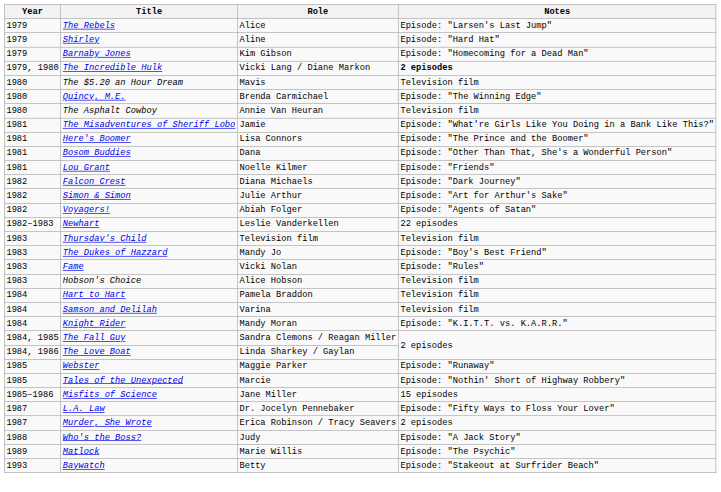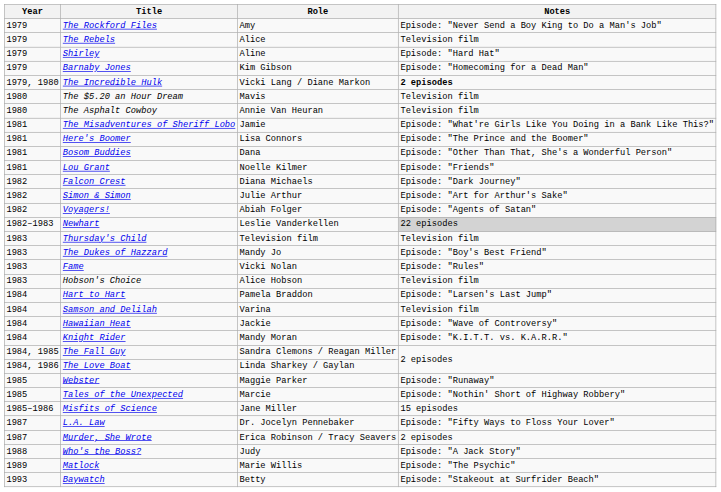 <table class="wikitable sortable">
 <tr>
 <th>Year</th>
 <th>Title</th>
 <th>Role</th>
 <th>Notes</th>
 </tr>
 <tr>
 <td>1979</td>
+<td><em><a href='#'>The Rockford Files</a></em></td>
+<td>Amy</td>
+<td>Episode: "Never Send a Boy King to Do a Man's Job"</td>
+</tr>
+<tr>
+<td>1979</td>
 <td><a href='#'><em>The Rebels</em></a></td>
 <td>Alice</td>
-<td>Episode: "Larsen's Last Jump"</td>
+<td>Television film</td>
 </tr>
 <tr>
 <td>1979</td>
 <td><a href='#'><em>Shirley</em></a></td>
 <td>Aline</td>
 <td>Episode: "Hard Hat"</td>
 </tr>
 <tr>
 <td>1979</td>
 <td><em><a href='#'>Barnaby Jones</a></em></td>
 <td>Kim Gibson</td>
 <td>Episode: "Homecoming for a Dead Man"</td>
 </tr>
 <tr>
 <td>1979, 1980</td>
 <td><a href='#'><em>The Incredible Hulk</em></a></td>
 <td>Vicki Lang / Diane Markon</td>
 <td><strong>2 episodes</strong></td>
 </tr>
 <tr>
 <td>1980</td>
 <td><em>The $5.20 an Hour Dream</em></td>
 <td>Mavis</td>
 <td>Television film</td>
-</tr>
-<tr>
-<td>1980</td>
-<td><em><a href='#'>Quincy, M.E.</a></em></td>
-<td>Brenda Carmichael</td>
-<td>Episode: "The Winning Edge"</td>
 </tr>
 <tr>
 <td>1980</td>
 <td><em>The Asphalt Cowboy</em></td>
 <td>Annie Van Heuran</td>
 <td>Television film</td>
 </tr>
 <tr>
 <td>1981</td>
 <td><em><a href='#'>The Misadventures of Sheriff Lobo</a></em></td>
 <td>Jamie</td>
 <td>Episode: "What're Girls Like You Doing in a Bank Like This?"</td>
 </tr>
 <tr>
 <td>1981</td>
 <td><em><a href='#'>Here's Boomer</a></em></td>
 <td>Lisa Connors</td>
 <td>Episode: "The Prince and the Boomer"</td>
 </tr>
 <tr>
 <td>1981</td>
 <td><em><a href='#'>Bosom Buddies</a></em></td>
 <td>Dana</td>
 <td>Episode: "Other Than That, She's a Wonderful Person"</td>
 </tr>
 <tr>
 <td>1981</td>
 <td><a href='#'><em>Lou Grant</em></a></td>
 <td>Noelle Kilmer</td>
 <td>Episode: "Friends"</td>
 </tr>
 <tr>
 <td>1982</td>
 <td><em><a href='#'>Falcon Crest</a></em></td>
 <td>Diana Michaels</td>
 <td>Episode: "Dark Journey"</td>
 </tr>
 <tr>
 <td>1982</td>
 <td><em><a href='#'>Simon & Simon</a></em></td>
 <td>Julie Arthur</td>
 <td>Episode: "Art for Arthur's Sake"</td>
 </tr>
 <tr>
 <td>1982</td>
 <td><em><a href='#'>Voyagers!</a></em></td>
 <td>Abiah Folger</td>
 <td>Episode: "Agents of Satan"</td>
 </tr>
 <tr>
 <td>1982–1983</td>
 <td><em><a href='#'>Newhart</a></em></td>
 <td>Leslie Vanderkellen</td>
-<td>22 episodes</td>
+<td style="background: lightgrey;">22 episodes</td>
 </tr>
 <tr>
 <td>1983</td>
 <td><a href='#'><em>Thursday's Child</em></a></td>
 <td>Television film</td>
 <td>Television film</td>
 </tr>
 <tr>
 <td>1983</td>
 <td><em><a href='#'>The Dukes of Hazzard</a></em></td>
 <td>Mandy Jo</td>
 <td>Episode: "Boy's Best Friend"</td>
 </tr>
 <tr>
 <td>1983</td>
 <td><a href='#'><em>Fame</em></a></td>
 <td>Vicki Nolan</td>
 <td>Episode: "Rules"</td>
 </tr>
 <tr>
 <td>1983</td>
 <td><em>Hobson's Choice</em></td>
 <td>Alice Hobson</td>
 <td>Television film</td>
 </tr>
 <tr>
 <td>1984</td>
 <td><em><a href='#'>Hart to Hart</a></em></td>
 <td>Pamela Braddon</td>
-<td>Television film</td>
+<td>Episode: "Larsen's Last Jump"</td>
 </tr>
 <tr>
 <td>1984</td>
 <td><a href='#'><em>Samson and Delilah</em></a></td>
 <td>Varina</td>
 <td>Television film</td>
+</tr>
+<tr>
+<td>1984</td>
+<td><em><a href='#'>Hawaiian Heat</a></em></td>
+<td>Jackie</td>
+<td>Episode: "Wave of Controversy"</td>
 </tr>
 <tr>
 <td>1984</td>
 <td><a href='#'><em>Knight Rider</em></a></td>
 <td>Mandy Moran</td>
 <td>Episode: "K.I.T.T. vs. K.A.R.R."</td>
 </tr>
 <tr>
 <td>1984, 1985</td>
 <td><em><a href='#'>The Fall Guy</a></em></td>
 <td>Sandra Clemons / Reagan Miller</td>
 <td rowspan="2">2 episodes</td>
 </tr>
 <tr>
 <td>1984, 1986</td>
 <td><em><a href='#'>The Love Boat</a></em></td>
 <td>Linda Sharkey / Gaylan</td>
 </tr>
 <tr>
 <td>1985</td>
 <td><a href='#'><em>Webster</em></a></td>
 <td>Maggie Parker</td>
 <td>Episode: "Runaway"</td>
 </tr>
 <tr>
 <td>1985</td>
 <td><a href='#'><em>Tales of the Unexpected</em></a></td>
 <td>Marcie</td>
 <td>Episode: "Nothin' Short of Highway Robbery"</td>
 </tr>
 <tr>
 <td>1985–1986</td>
 <td><em><a href='#'>Misfits of Science</a></em></td>
 <td>Jane Miller</td>
 <td>15 episodes</td>
 </tr>
 <tr>
 <td>1987</td>
 <td><em><a href='#'>L.A. Law</a></em></td>
 <td>Dr. Jocelyn Pennebaker</td>
 <td>Episode: "Fifty Ways to Floss Your Lover"</td>
 </tr>
 <tr>
 <td>1987</td>
 <td><em><a href='#'>Murder, She Wrote</a></em></td>
 <td>Erica Robinson / Tracy Seavers</td>
 <td>2 episodes</td>
 </tr>
 <tr>
 <td>1988</td>
 <td><em><a href='#'>Who's the Boss?</a></em></td>
 <td>Judy</td>
 <td>Episode: "A Jack Story"</td>
 </tr>
 <tr>
 <td>1989</td>
 <td><a href='#'><em>Matlock</em></a></td>
 <td>Marie Willis</td>
 <td>Episode: "The Psychic"</td>
 </tr>
 <tr>
 <td>1993</td>
 <td><em><a href='#'>Baywatch</a></em></td>
 <td>Betty</td>
 <td>Episode: "Stakeout at Surfrider Beach"</td>
 </tr>
 </table>
